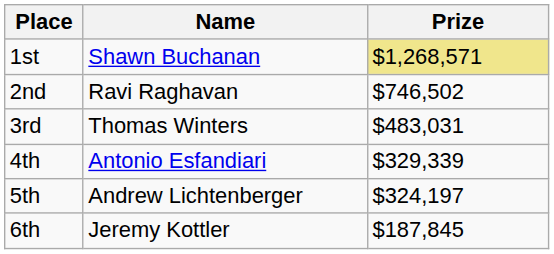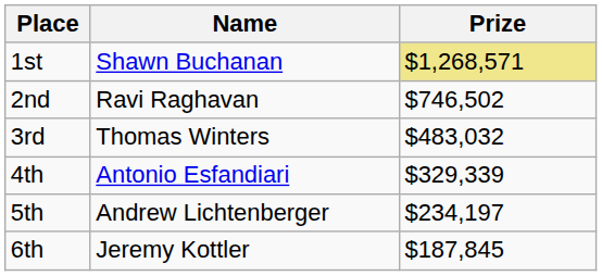 <table class="wikitable">
 <tr>
 <th style="width:50px;">Place</th>
 <th style="width:200px;">Name</th>
 <th style="width:125px;">Prize</th>
 </tr>
 <tr>
 <td>1st</td>
 <td> <a href='#'>Shawn Buchanan</a></td>
 <td style="background: khaki;">$1,268,571</td>
 </tr>
 <tr>
 <td>2nd</td>
 <td> Ravi Raghavan</td>
 <td>$746,502</td>
 </tr>
 <tr>
 <td>3rd</td>
 <td> Thomas Winters</td>
-<td>$483,031</td>
+<td>$483,032</td>
 </tr>
 <tr>
 <td>4th</td>
 <td> <a href='#'>Antonio Esfandiari</a></td>
 <td>$329,339</td>
 </tr>
 <tr>
 <td>5th</td>
 <td> Andrew Lichtenberger</td>
-<td>$324,197</td>
+<td>$234,197</td>
 </tr>
 <tr>
 <td>6th</td>
 <td> Jeremy Kottler</td>
 <td>$187,845</td>
 </tr>
 </table>
